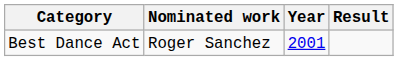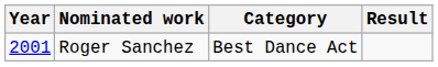 <table class=wikitable>
 <tr>
+<th>Year</th>
+<th>Nominated work</th>
 <th>Category</th>
-<th>Nominated work</th>
-<th>Year</th>
 <th>Result</th>
 </tr>
 <tr>
+<td><a href='#'>2001</a></td>
+<td>Roger Sanchez</td>
 <td>Best Dance Act</td>
-<td>Roger Sanchez</td>
-<td><a href='#'>2001</a></td>
 <td></td>
 </tr>
 </table>
